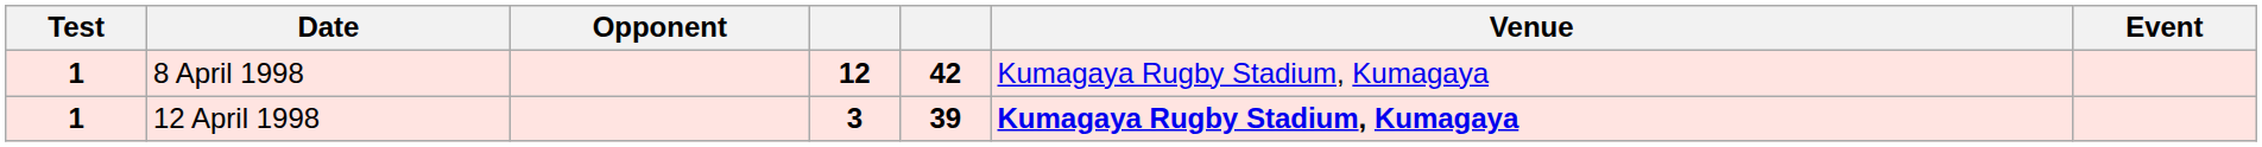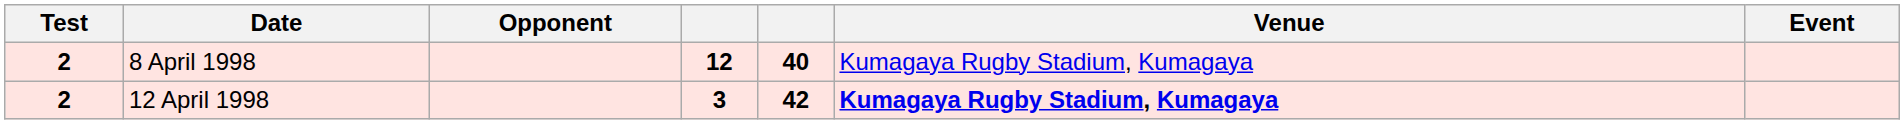 <table class="wikitable sortable" style="width:100%">
 <tr>
 <th>Test</th>
 <th>Date</th>
 <th>Opponent</th>
 <th></th>
 <th></th>
 <th>Venue</th>
 <th>Event</th>
 </tr>
 <tr bgcolor="FFE4E1">
-<td align="center"><strong>1</strong></td>
+<td align="center"><strong>2</strong></td>
 <td>8 April 1998</td>
 <td></td>
 <td align="center"><strong>12</strong></td>
-<td align="center"><strong>42</strong></td>
+<td align="center"><strong>40</strong></td>
 <td><a href='#'>Kumagaya Rugby Stadium</a>, <a href='#'>Kumagaya</a></td>
 <td></td>
 </tr>
 <tr bgcolor="FFE4E1">
-<td align="center"><strong>1</strong></td>
+<td align="center"><strong>2</strong></td>
 <td>12 April 1998</td>
 <td></td>
 <td align="center"><strong>3</strong></td>
-<td align="center"><strong>39</strong></td>
+<td align="center"><strong>42</strong></td>
 <td><strong><a href='#'>Kumagaya Rugby Stadium</a>, <a href='#'>Kumagaya</a></strong></td>
 <td></td>
 </tr>
 </table>
